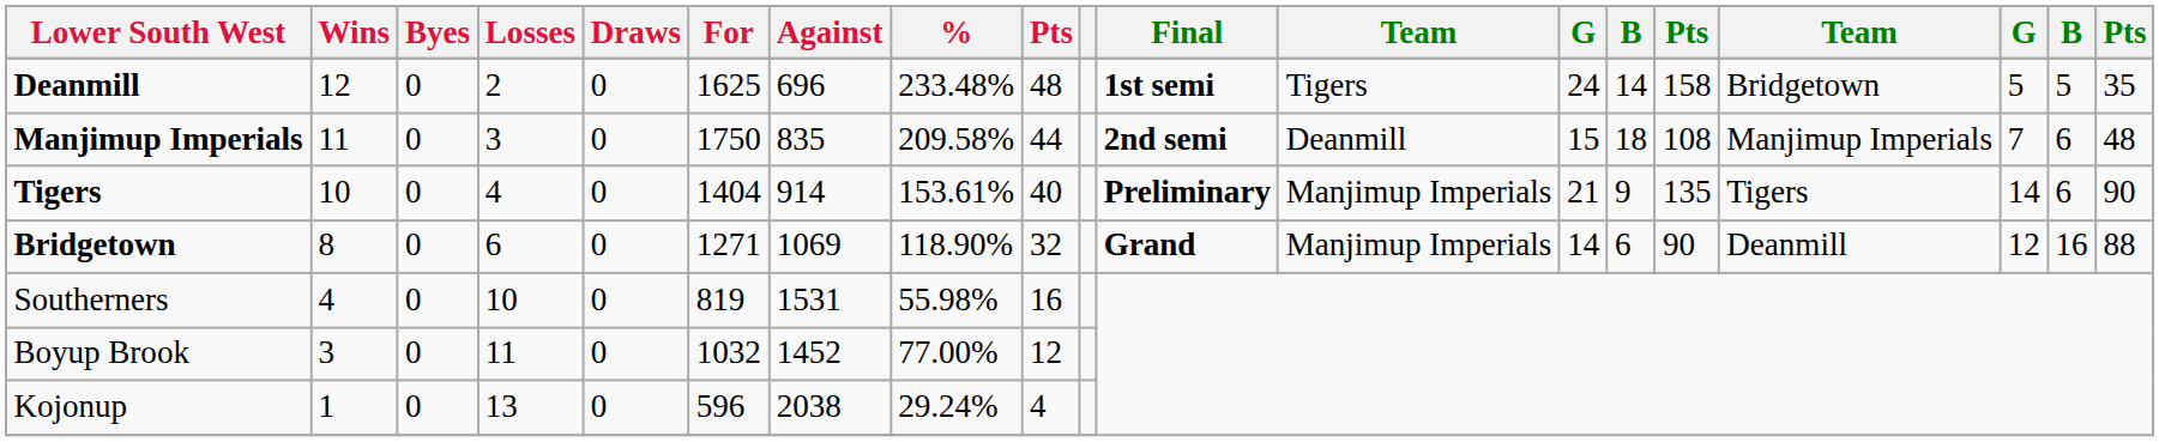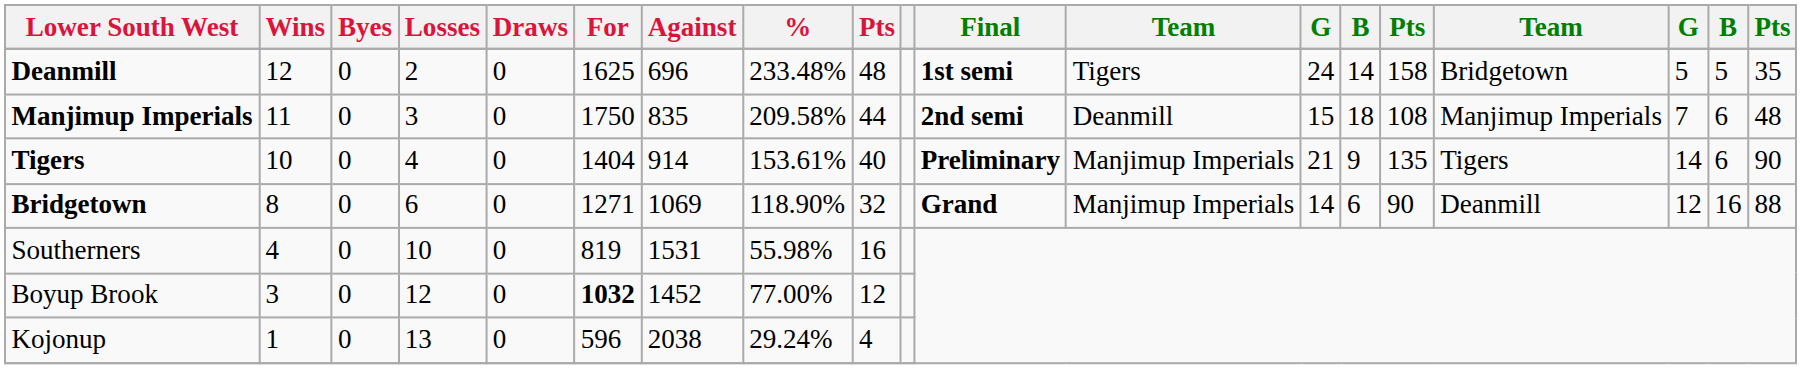 <table style="font-size: 85%; text-align: left;" class="wikitable">
 <tr>
 <th style="color:crimson">Lower South West</th>
 <th style="color:crimson">Wins</th>
 <th style="color:crimson">Byes</th>
 <th style="color:crimson">Losses</th>
 <th style="color:crimson">Draws</th>
 <th style="color:crimson">For</th>
 <th style="color:crimson">Against</th>
 <th style="color:crimson">%</th>
 <th style="color:crimson">Pts</th>
 <th></th>
 <th style="color:green">Final</th>
 <th style="color:green">Team</th>
 <th style="color:green">G</th>
 <th style="color:green">B</th>
 <th style="color:green">Pts</th>
 <th style="color:green">Team</th>
 <th style="color:green">G</th>
 <th style="color:green">B</th>
 <th style="color:green">Pts</th>
 </tr>
 <tr>
 </tr>
 <tr>
 </tr>
 <tr>
 <td><strong>	Deanmill	</strong></td>
 <td>12</td>
 <td>0</td>
 <td>2</td>
 <td>0</td>
 <td>1625</td>
 <td>696</td>
 <td>233.48%</td>
 <td>48</td>
 <td></td>
 <td><strong>1st semi</strong></td>
 <td>Tigers</td>
 <td>24</td>
 <td>14</td>
 <td>158</td>
 <td>Bridgetown</td>
 <td>5</td>
 <td>5</td>
 <td>35</td>
 </tr>
 <tr>
 <td><strong>	Manjimup Imperials	</strong></td>
 <td>11</td>
 <td>0</td>
 <td>3</td>
 <td>0</td>
 <td>1750</td>
 <td>835</td>
 <td>209.58%</td>
 <td>44</td>
 <td></td>
 <td><strong>2nd semi</strong></td>
 <td>Deanmill</td>
 <td>15</td>
 <td>18</td>
 <td>108</td>
 <td>Manjimup Imperials</td>
 <td>7</td>
 <td>6</td>
 <td>48</td>
 </tr>
 <tr>
 <td><strong>	Tigers 	</strong></td>
 <td>10</td>
 <td>0</td>
 <td>4</td>
 <td>0</td>
 <td>1404</td>
 <td>914</td>
 <td>153.61%</td>
 <td>40</td>
 <td></td>
 <td><strong>Preliminary</strong></td>
 <td>Manjimup Imperials</td>
 <td>21</td>
 <td>9</td>
 <td>135</td>
 <td>Tigers</td>
 <td>14</td>
 <td>6</td>
 <td>90</td>
 </tr>
 <tr>
 <td><strong>	Bridgetown	</strong></td>
 <td>8</td>
 <td>0</td>
 <td>6</td>
 <td>0</td>
 <td>1271</td>
 <td>1069</td>
 <td>118.90%</td>
 <td>32</td>
 <td></td>
 <td><strong>Grand</strong></td>
 <td>Manjimup Imperials</td>
 <td>14</td>
 <td>6</td>
 <td>90</td>
 <td>Deanmill</td>
 <td>12</td>
 <td>16</td>
 <td>88</td>
 </tr>
 <tr>
 <td>Southerners</td>
 <td>4</td>
 <td>0</td>
 <td>10</td>
 <td>0</td>
 <td>819</td>
 <td>1531</td>
 <td>55.98%</td>
 <td>16</td>
 <td></td>
 </tr>
 <tr>
 <td>Boyup Brook</td>
 <td>3</td>
 <td>0</td>
-<td>11</td>
+<td>12</td>
 <td>0</td>
-<td>1032</td>
+<td><strong>1032</strong></td>
 <td>1452</td>
 <td>77.00%</td>
 <td>12</td>
 <td></td>
 </tr>
 <tr>
 <td>Kojonup</td>
 <td>1</td>
 <td>0</td>
 <td>13</td>
 <td>0</td>
 <td>596</td>
 <td>2038</td>
 <td>29.24%</td>
 <td>4</td>
 <td></td>
 </tr>
 <tr>
 </tr>
 </table>
